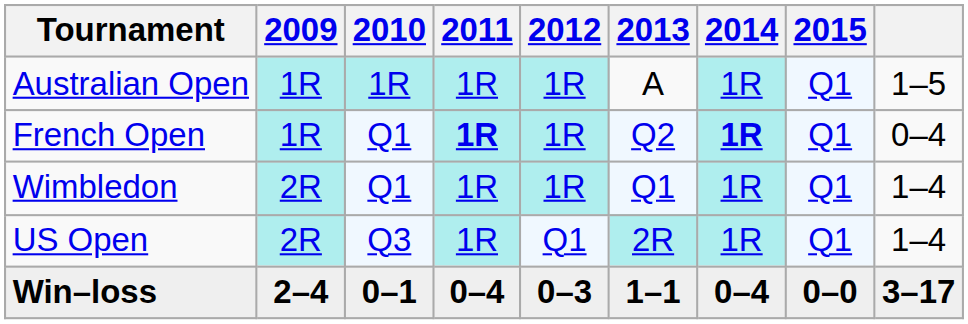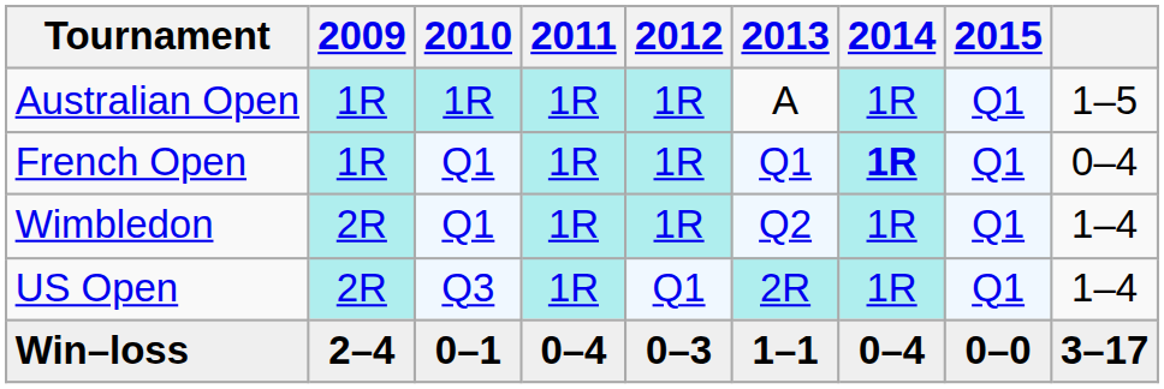 <table class=wikitable style=text-align:center;>
 <tr>
 <th>Tournament</th>
 <th><a href='#'>2009</a></th>
 <th><a href='#'>2010</a></th>
 <th><a href='#'>2011</a></th>
 <th><a href='#'>2012</a></th>
 <th><a href='#'>2013</a></th>
 <th><a href='#'>2014</a></th>
 <th><a href='#'>2015</a></th>
 <th></th>
 </tr>
 <tr>
 <td style="text-align:left;"><a href='#'>Australian Open</a></td>
 <td style="background:#afeeee;"><a href='#'>1R</a></td>
 <td style="background:#afeeee;"><a href='#'>1R</a></td>
 <td style="background:#afeeee;"><a href='#'>1R</a></td>
 <td style="background:#afeeee;"><a href='#'>1R</a></td>
 <td>A</td>
 <td style="background:#afeeee;"><a href='#'>1R</a></td>
 <td style="background:#f0f8ff;"><a href='#'>Q1</a></td>
 <td>1–5</td>
 </tr>
 <tr>
 <td style="text-align:left;"><a href='#'>French Open</a></td>
 <td style="background:#afeeee;"><a href='#'>1R</a></td>
 <td style="background:#f0f8ff;"><a href='#'>Q1</a></td>
-<td style="background:#afeeee;"><strong><a href='#'>1R</a></strong></td>
 <td style="background:#afeeee;"><a href='#'>1R</a></td>
-<td style="background:#f0f8ff;"><a href='#'>Q2</a></td>
+<td style="background:#afeeee;"><a href='#'>1R</a></td>
+<td style="background:#f0f8ff;"><a href='#'>Q1</a></td>
 <td style="background:#afeeee;"><strong><a href='#'>1R</a></strong></td>
 <td style="background:#f0f8ff;"><a href='#'>Q1</a></td>
 <td>0–4</td>
 </tr>
 <tr>
 <td style="text-align:left;"><a href='#'>Wimbledon</a></td>
 <td style="background:#afeeee;"><a href='#'>2R</a></td>
 <td style="background:#f0f8ff;"><a href='#'>Q1</a></td>
 <td style="background:#afeeee;"><a href='#'>1R</a></td>
 <td style="background:#afeeee;"><a href='#'>1R</a></td>
-<td style="background:#f0f8ff;"><a href='#'>Q1</a></td>
+<td style="background:#f0f8ff;"><a href='#'>Q2</a></td>
 <td style="background:#afeeee;"><a href='#'>1R</a></td>
 <td style="background:#f0f8ff;"><a href='#'>Q1</a></td>
 <td>1–4</td>
 </tr>
 <tr>
 <td style="text-align:left;"><a href='#'>US Open</a></td>
 <td style="background:#afeeee;"><a href='#'>2R</a></td>
 <td style="background:#f0f8ff;"><a href='#'>Q3</a></td>
 <td style="background:#afeeee;"><a href='#'>1R</a></td>
 <td style="background:#f0f8ff;"><a href='#'>Q1</a></td>
 <td style="background:#afeeee;"><a href='#'>2R</a></td>
 <td style="background:#afeeee;"><a href='#'>1R</a></td>
 <td style="background:#f0f8ff;"><a href='#'>Q1</a></td>
 <td>1–4</td>
 </tr>
 <tr style=background:#efefef;font-weight:bold>
 <td style="text-align:left;">Win–loss</td>
 <td>2–4</td>
 <td>0–1</td>
 <td>0–4</td>
 <td>0–3</td>
 <td>1–1</td>
 <td>0–4</td>
 <td>0–0</td>
 <td>3–17</td>
 </tr>
 </table>
